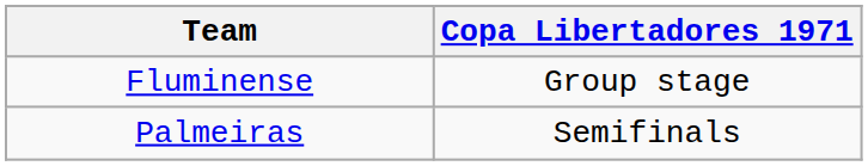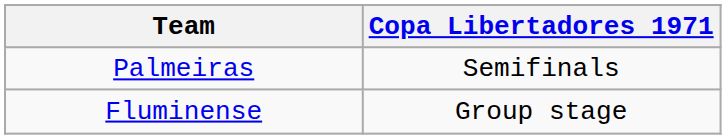 <table class="wikitable">
 <tr>
 <th width= 50%>Team</th>
 <th width= 50%><a href='#'>Copa Libertadores 1971</a></th>
 </tr>
 <tr align="center">
+<td><a href='#'>Palmeiras</a></td>
+<td>Semifinals</td>
+</tr>
+<tr align="center">
 <td><a href='#'>Fluminense</a></td>
 <td>Group stage</td>
 </tr>
-<tr align="center">
-<td><a href='#'>Palmeiras</a></td>
-<td>Semifinals</td>
-</tr>
 </table>
